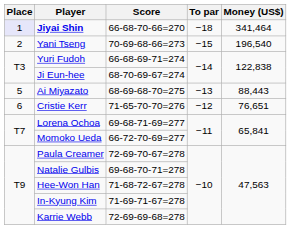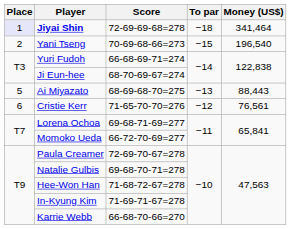 <table class="wikitable">
 <tr>
 <th>Place</th>
 <th>Player</th>
 <th>Score</th>
 <th>To par</th>
 <th>Money (US$)</th>
 </tr>
 <tr>
 <td align=center style="background: lavender;">1</td>
 <td> <strong><a href='#'>Jiyai Shin</a></strong></td>
-<td align=center>66-68-70-66=270</td>
+<td align=center>72-69-69-68=278</td>
 <td align=center>−18</td>
 <td align=center>341,464</td>
 </tr>
 <tr>
 <td align=center>2</td>
 <td> <a href='#'>Yani Tseng</a></td>
 <td align=center>70-69-68-66=273</td>
 <td align=center>−15</td>
 <td align=center>196,540</td>
 </tr>
 <tr>
 <td rowspan="2" align=center>T3</td>
 <td> <a href='#'>Yuri Fudoh</a></td>
 <td align=center>66-68-69-71=274</td>
 <td rowspan="2" align=center>−14</td>
 <td rowspan=2 align=center>122,838</td>
 </tr>
 <tr>
 <td> <a href='#'>Ji Eun-hee</a></td>
 <td align=center>68-70-69-67=274</td>
 </tr>
 <tr>
 <td align=center>5</td>
 <td> <a href='#'>Ai Miyazato</a></td>
 <td align=center>68-69-68-70=275</td>
 <td align=center>−13</td>
 <td align=center>88,443</td>
 </tr>
 <tr>
 <td align=center>6</td>
 <td> <a href='#'>Cristie Kerr</a></td>
 <td align=center>71-65-70-70=276</td>
 <td align=center>−12</td>
-<td align=center>76,651</td>
+<td align=center>76,561</td>
 </tr>
 <tr>
 <td rowspan="2" align=center>T7</td>
 <td> <a href='#'>Lorena Ochoa</a></td>
 <td align=center>69-68-71-69=277</td>
 <td rowspan="2" align=center>−11</td>
 <td rowspan=2 align=center>65,841</td>
 </tr>
 <tr>
 <td> <a href='#'>Momoko Ueda</a></td>
 <td align=center>66-72-70-69=277</td>
 </tr>
 <tr>
 <td rowspan="5" align=center>T9</td>
 <td> <a href='#'>Paula Creamer</a></td>
 <td align=center>72-69-70-67=278</td>
 <td rowspan="5" align=center>−10</td>
 <td rowspan=5 align=center>47,563</td>
 </tr>
 <tr>
 <td> <a href='#'>Natalie Gulbis</a></td>
 <td align=center>69-68-70-71=278</td>
 </tr>
 <tr>
 <td> <a href='#'>Hee-Won Han</a></td>
 <td align=center>71-68-72-67=278</td>
 </tr>
 <tr>
 <td> <a href='#'>In-Kyung Kim</a></td>
 <td align=center>71-69-71-67=278</td>
 </tr>
 <tr>
 <td> <a href='#'>Karrie Webb</a></td>
-<td align=center>72-69-69-68=278</td>
+<td align=center>66-68-70-66=270</td>
 </tr>
 </table>
